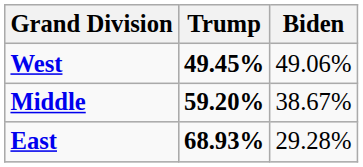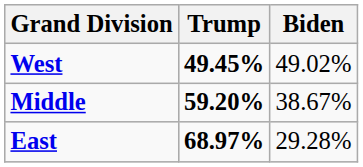 <table class="wikitable sortable">
 <tr>
 <th>Grand Division</th>
 <th>Trump</th>
 <th>Biden</th>
 </tr>
 <tr>
 <td><strong><a href='#'>West</a></strong></td>
 <td><strong>49.45%</strong></td>
-<td>49.06%</td>
+<td>49.02%</td>
 </tr>
 <tr>
 <td><strong><a href='#'>Middle</a></strong></td>
 <td><strong>59.20%</strong></td>
 <td>38.67%</td>
 </tr>
 <tr>
 <td><a href='#'><strong>East</strong></a></td>
-<td><strong>68.93%</strong></td>
+<td><strong>68.97%</strong></td>
 <td>29.28%</td>
 </tr>
 </table>
